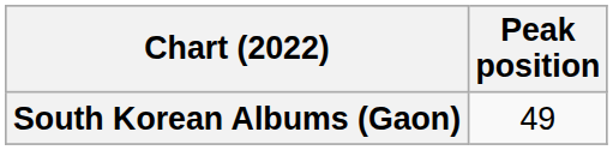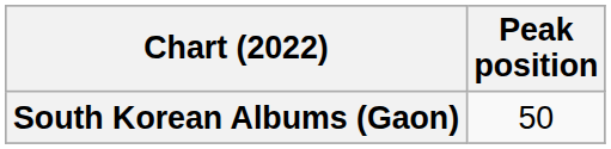 <table class="wikitable plainrowheaders" style="text-align:center">
 <tr>
 <th scope="col">Chart (2022)</th>
 <th scope="col">Peak<br>position</th>
 </tr>
 <tr>
 <th scope="row">South Korean Albums (Gaon)</th>
-<td>49</td>
+<td>50</td>
 </tr>
 </table>
